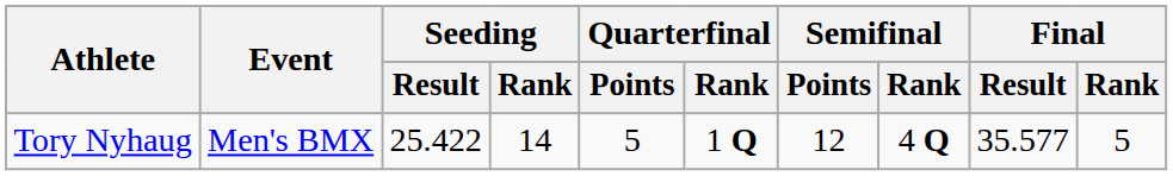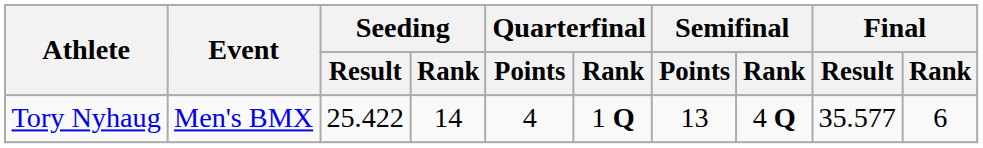 <table class="wikitable" style="font-size:90%">
 <tr>
 <th rowspan=2>Athlete</th>
 <th rowspan=2>Event</th>
 <th colspan="2">Seeding</th>
 <th colspan="2">Quarterfinal</th>
 <th colspan="2">Semifinal</th>
 <th colspan="2">Final</th>
 </tr>
 <tr style="font-size:95%">
 <th>Result</th>
 <th>Rank</th>
 <th>Points</th>
 <th>Rank</th>
 <th>Points</th>
 <th>Rank</th>
 <th>Result</th>
 <th>Rank</th>
 </tr>
 <tr align=center>
 <td align=left><a href='#'>Tory Nyhaug</a></td>
 <td align=left><a href='#'>Men's BMX</a></td>
 <td>25.422</td>
 <td>14</td>
-<td>5</td>
+<td>4</td>
 <td>1 <strong>Q</strong></td>
-<td>12</td>
+<td>13</td>
 <td>4 <strong>Q</strong></td>
 <td>35.577</td>
-<td>5</td>
+<td>6</td>
 </tr>
 </table>
